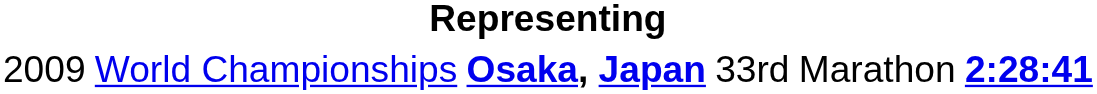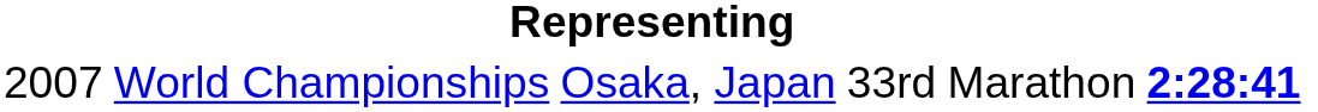 <table>
 <tr>
 <th colspan="6">Representing </th>
 </tr>
 <tr>
-<td>2009</td>
+<td>2007</td>
 <td><a href='#'>World Championships</a></td>
-<td><strong><a href='#'>Osaka</a>, <a href='#'>Japan</a></strong></td>
+<td><a href='#'>Osaka</a>, <a href='#'>Japan</a></td>
 <td>33rd</td>
 <td>Marathon</td>
 <td><strong><a href='#'>2:28:41</a></strong></td>
 </tr>
 </table>
